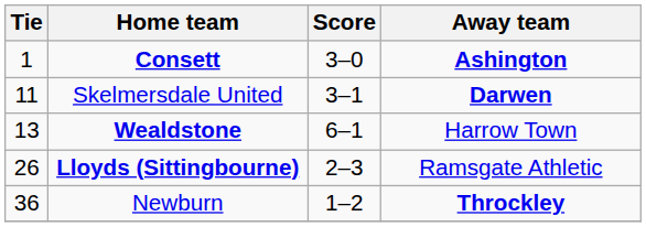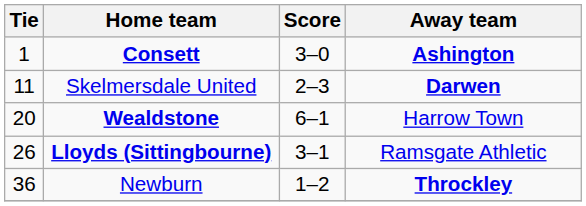 <table class="wikitable" style="text-align:center;">
 <tr>
 <th width=20>Tie</th>
 <th width=175>Home team</th>
 <th width=20>Score</th>
 <th width=175>Away team</th>
 </tr>
 <tr>
 <td>1</td>
 <td><strong><a href='#'>Consett</a></strong></td>
 <td>3–0</td>
 <td><strong><a href='#'>Ashington</a></strong></td>
 </tr>
 <tr>
 <td>11</td>
 <td><a href='#'>Skelmersdale United</a></td>
-<td>3–1</td>
+<td>2–3</td>
 <td><strong><a href='#'>Darwen</a></strong></td>
 </tr>
 <tr>
-<td>13</td>
+<td>20</td>
 <td><strong><a href='#'>Wealdstone</a></strong></td>
 <td>6–1</td>
 <td><a href='#'>Harrow Town</a></td>
 </tr>
 <tr>
 <td>26</td>
 <td><strong><a href='#'>Lloyds (Sittingbourne)</a></strong></td>
-<td>2–3</td>
+<td>3–1</td>
 <td><a href='#'>Ramsgate Athletic</a></td>
 </tr>
 <tr>
 <td>36</td>
 <td><a href='#'>Newburn</a></td>
 <td>1–2</td>
 <td><strong><a href='#'>Throckley</a></strong></td>
 </tr>
 <tr>
 </tr>
 </table>
